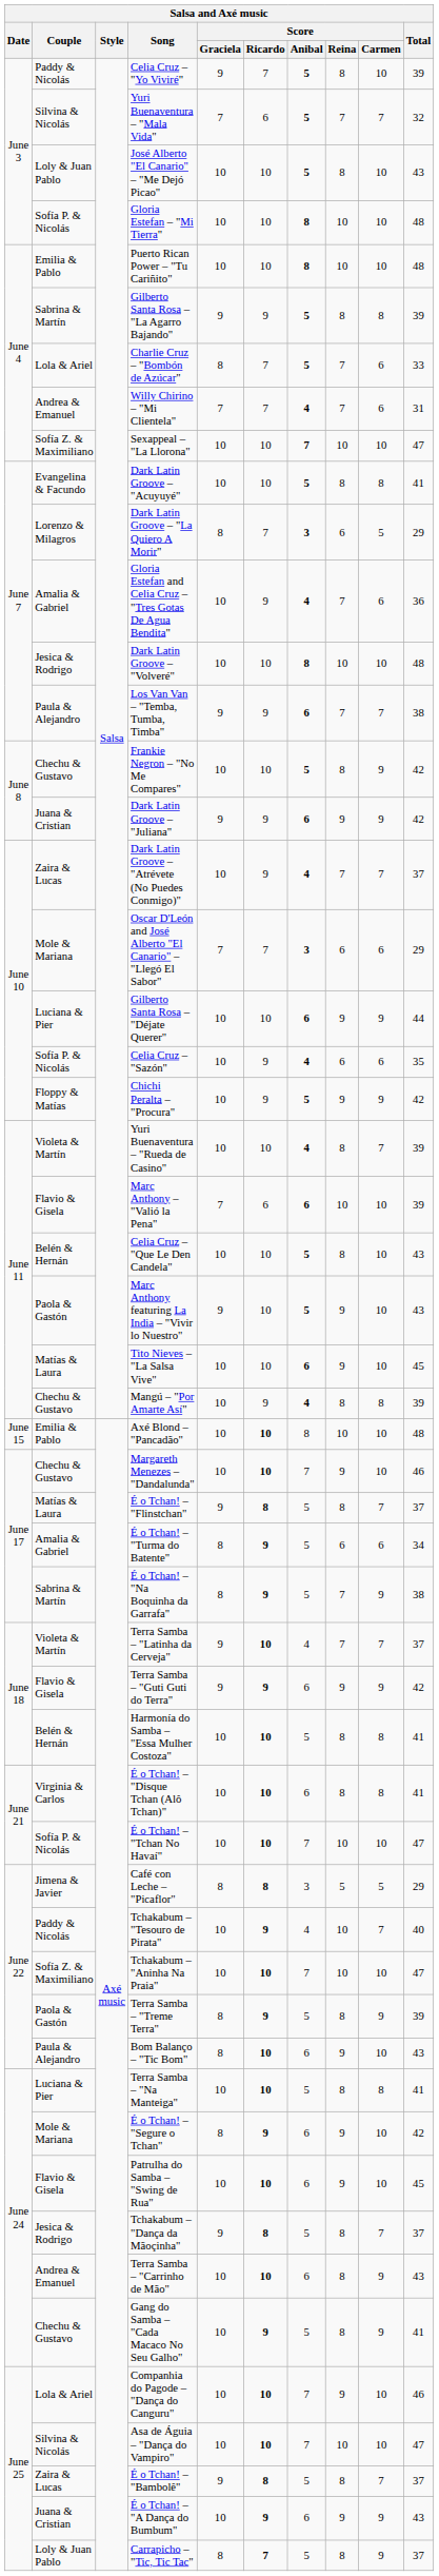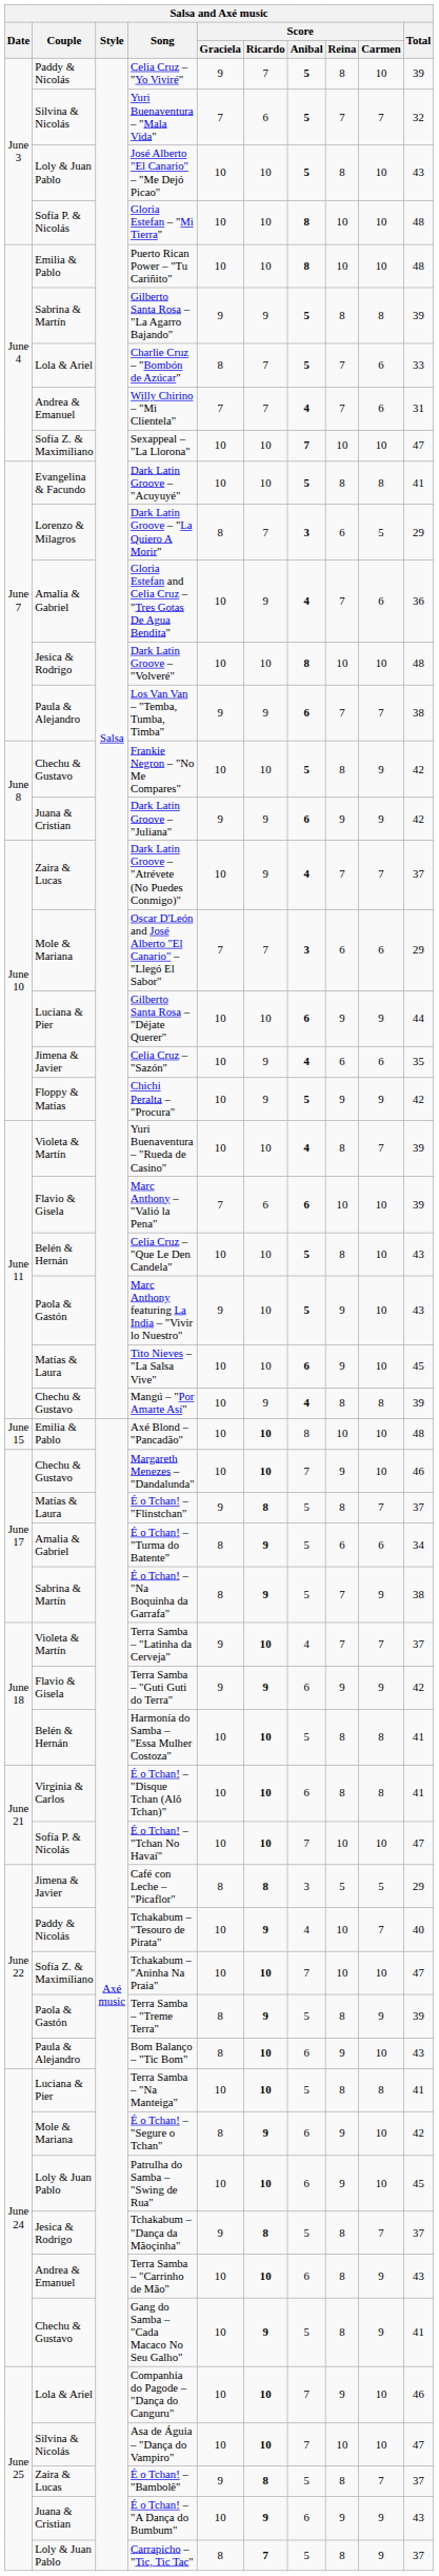 <table class="wikitable collapsible collapsed">
 <tr>
 <th colspan="10" align=center><strong>Salsa and Axé music</strong></th>
 </tr>
 <tr>
 <th rowspan="2">Date</th>
 <th rowspan="2">Couple</th>
 <th rowspan="2">Style</th>
 <th rowspan="2">Song</th>
 <th colspan="5">Score</th>
 <th rowspan="2">Total</th>
 </tr>
 <tr>
 <th>Graciela</th>
 <th>Ricardo</th>
 <th>Anibal</th>
 <th>Reina</th>
 <th>Carmen</th>
 </tr>
 <tr>
 <td rowspan="4" style="text-align:center;">June 3</td>
 <td>Paddy & Nicolás</td>
 <td rowspan="27" style="text-align:center;"><a href='#'>Salsa</a></td>
 <td><a href='#'>Celia Cruz</a> – "<a href='#'>Yo Viviré</a>"</td>
 <td style="text-align:center;">9</td>
 <td style="text-align:center;">7</td>
 <td style="text-align:center;"><strong>5</strong></td>
 <td style="text-align:center;">8</td>
 <td style="text-align:center;">10</td>
 <td style="text-align:center;">39</td>
 </tr>
 <tr>
 <td>Silvina & Nicolás</td>
 <td><a href='#'>Yuri Buenaventura</a> – "<a href='#'>Mala Vida</a>"</td>
 <td style="text-align:center;">7</td>
 <td style="text-align:center;">6</td>
 <td style="text-align:center;"><strong>5</strong></td>
 <td style="text-align:center;">7</td>
 <td style="text-align:center;">7</td>
 <td style="text-align:center;">32</td>
 </tr>
 <tr>
 <td>Loly & Juan Pablo</td>
 <td><a href='#'>José Alberto "El Canario"</a> – "Me Dejó Picao"</td>
 <td style="text-align:center;">10</td>
 <td style="text-align:center;">10</td>
 <td style="text-align:center;"><strong>5</strong></td>
 <td style="text-align:center;">8</td>
 <td style="text-align:center;">10</td>
 <td style="text-align:center;">43</td>
 </tr>
 <tr>
 <td>Sofía P. & Nicolás</td>
 <td><a href='#'>Gloria Estefan</a> – "<a href='#'>Mi Tierra</a>"</td>
 <td style="text-align:center;">10</td>
 <td style="text-align:center;">10</td>
 <td style="text-align:center;"><strong>8</strong></td>
 <td style="text-align:center;">10</td>
 <td style="text-align:center;">10</td>
 <td style="text-align:center;">48</td>
 </tr>
 <tr>
 <td rowspan="5" style="text-align:center;">June 4</td>
 <td>Emilia & Pablo</td>
 <td>Puerto Rican Power – "Tu Cariñito"</td>
 <td style="text-align:center;">10</td>
 <td style="text-align:center;">10</td>
 <td style="text-align:center;"><strong>8</strong></td>
 <td style="text-align:center;">10</td>
 <td style="text-align:center;">10</td>
 <td style="text-align:center;">48</td>
 </tr>
 <tr>
 <td>Sabrina & Martín</td>
 <td><a href='#'>Gilberto Santa Rosa</a> – "La Agarro Bajando"</td>
 <td style="text-align:center;">9</td>
 <td style="text-align:center;">9</td>
 <td style="text-align:center;"><strong>5</strong></td>
 <td style="text-align:center;">8</td>
 <td style="text-align:center;">8</td>
 <td style="text-align:center;">39</td>
 </tr>
 <tr>
 <td>Lola & Ariel</td>
 <td><a href='#'>Charlie Cruz</a> – "<a href='#'>Bombón de Azúcar</a>"</td>
 <td style="text-align:center;">8</td>
 <td style="text-align:center;">7</td>
 <td style="text-align:center;"><strong>5</strong></td>
 <td style="text-align:center;">7</td>
 <td style="text-align:center;">6</td>
 <td style="text-align:center;">33</td>
 </tr>
 <tr>
 <td>Andrea & Emanuel</td>
 <td><a href='#'>Willy Chirino</a> – "Mi Clientela"</td>
 <td style="text-align:center;">7</td>
 <td style="text-align:center;">7</td>
 <td style="text-align:center;"><strong>4</strong></td>
 <td style="text-align:center;">7</td>
 <td style="text-align:center;">6</td>
 <td style="text-align:center;">31</td>
 </tr>
 <tr>
 <td>Sofía Z. & Maximiliano</td>
 <td>Sexappeal – "La Llorona"</td>
 <td style="text-align:center;">10</td>
 <td style="text-align:center;">10</td>
 <td style="text-align:center;"><strong>7</strong></td>
 <td style="text-align:center;">10</td>
 <td style="text-align:center;">10</td>
 <td style="text-align:center;">47</td>
 </tr>
 <tr>
 <td rowspan="5" style="text-align:center;">June 7</td>
 <td>Evangelina & Facundo</td>
 <td><a href='#'>Dark Latin Groove</a> – "Acuyuyé"</td>
 <td style="text-align:center;">10</td>
 <td style="text-align:center;">10</td>
 <td style="text-align:center;"><strong>5</strong></td>
 <td style="text-align:center;">8</td>
 <td style="text-align:center;">8</td>
 <td style="text-align:center;">41</td>
 </tr>
 <tr>
 <td>Lorenzo & Milagros</td>
 <td><a href='#'>Dark Latin Groove</a> – "<a href='#'>La Quiero A Morir</a>"</td>
 <td style="text-align:center;">8</td>
 <td style="text-align:center;">7</td>
 <td style="text-align:center;"><strong>3</strong></td>
 <td style="text-align:center;">6</td>
 <td style="text-align:center;">5</td>
 <td style="text-align:center;">29</td>
 </tr>
 <tr>
 <td>Amalia & Gabriel</td>
 <td><a href='#'>Gloria Estefan</a> and <a href='#'>Celia Cruz</a> – "<a href='#'>Tres Gotas De Agua Bendita</a>"</td>
 <td style="text-align:center;">10</td>
 <td style="text-align:center;">9</td>
 <td style="text-align:center;"><strong>4</strong></td>
 <td style="text-align:center;">7</td>
 <td style="text-align:center;">6</td>
 <td style="text-align:center;">36</td>
 </tr>
 <tr>
 <td>Jesica & Rodrigo</td>
 <td><a href='#'>Dark Latin Groove</a> – "Volveré"</td>
 <td style="text-align:center;">10</td>
 <td style="text-align:center;">10</td>
 <td style="text-align:center;"><strong>8</strong></td>
 <td style="text-align:center;">10</td>
 <td style="text-align:center;">10</td>
 <td style="text-align:center;">48</td>
 </tr>
 <tr>
 <td>Paula & Alejandro</td>
 <td><a href='#'>Los Van Van</a> – "Temba, Tumba, Timba"</td>
 <td style="text-align:center;">9</td>
 <td style="text-align:center;">9</td>
 <td style="text-align:center;"><strong>6</strong></td>
 <td style="text-align:center;">7</td>
 <td style="text-align:center;">7</td>
 <td style="text-align:center;">38</td>
 </tr>
 <tr>
 <td rowspan="2" style="text-align:center;">June 8</td>
 <td>Chechu & Gustavo</td>
 <td><a href='#'>Frankie Negron</a> – "No Me Compares"</td>
 <td style="text-align:center;">10</td>
 <td style="text-align:center;">10</td>
 <td style="text-align:center;"><strong>5</strong></td>
 <td style="text-align:center;">8</td>
 <td style="text-align:center;">9</td>
 <td style="text-align:center;">42</td>
 </tr>
 <tr>
 <td>Juana & Cristian</td>
 <td><a href='#'>Dark Latin Groove</a> – "Juliana"</td>
 <td style="text-align:center;">9</td>
 <td style="text-align:center;">9</td>
 <td style="text-align:center;"><strong>6</strong></td>
 <td style="text-align:center;">9</td>
 <td style="text-align:center;">9</td>
 <td style="text-align:center;">42</td>
 </tr>
 <tr>
 <td rowspan="5" style="text-align:center;">June 10</td>
 <td>Zaira & Lucas</td>
 <td><a href='#'>Dark Latin Groove</a> – "Atrévete (No Puedes Conmigo)"</td>
 <td style="text-align:center;">10</td>
 <td style="text-align:center;">9</td>
 <td style="text-align:center;"><strong>4</strong></td>
 <td style="text-align:center;">7</td>
 <td style="text-align:center;">7</td>
 <td style="text-align:center;">37</td>
 </tr>
 <tr>
 <td>Mole & Mariana</td>
 <td><a href='#'>Oscar D'León</a> and <a href='#'>José Alberto "El Canario"</a> – "Llegó El Sabor"</td>
 <td style="text-align:center;">7</td>
 <td style="text-align:center;">7</td>
 <td style="text-align:center;"><strong>3</strong></td>
 <td style="text-align:center;">6</td>
 <td style="text-align:center;">6</td>
 <td style="text-align:center;">29</td>
 </tr>
 <tr>
 <td>Luciana & Pier</td>
 <td><a href='#'>Gilberto Santa Rosa</a> – "Déjate Querer"</td>
 <td style="text-align:center;">10</td>
 <td style="text-align:center;">10</td>
 <td style="text-align:center;"><strong>6</strong></td>
 <td style="text-align:center;">9</td>
 <td style="text-align:center;">9</td>
 <td style="text-align:center;">44</td>
 </tr>
 <tr>
-<td>Sofía P. & Nicolás</td>
+<td>Jimena & Javier</td>
 <td><a href='#'>Celia Cruz</a> – "Sazón"</td>
 <td style="text-align:center;">10</td>
 <td style="text-align:center;">9</td>
 <td style="text-align:center;"><strong>4</strong></td>
 <td style="text-align:center;">6</td>
 <td style="text-align:center;">6</td>
 <td style="text-align:center;">35</td>
 </tr>
 <tr>
 <td>Floppy & Matías</td>
 <td><a href='#'>Chichi Peralta</a> – "Procura"</td>
 <td style="text-align:center;">10</td>
 <td style="text-align:center;">9</td>
 <td style="text-align:center;"><strong>5</strong></td>
 <td style="text-align:center;">9</td>
 <td style="text-align:center;">9</td>
 <td style="text-align:center;">42</td>
 </tr>
 <tr>
 <td rowspan="6" style="text-align:center;">June 11</td>
 <td>Violeta & Martín</td>
 <td>Yuri Buenaventura – "Rueda de Casino"</td>
 <td style="text-align:center;">10</td>
 <td style="text-align:center;">10</td>
 <td style="text-align:center;"><strong>4</strong></td>
 <td style="text-align:center;">8</td>
 <td style="text-align:center;">7</td>
 <td style="text-align:center;">39</td>
 </tr>
 <tr>
 <td>Flavio & Gisela</td>
 <td><a href='#'>Marc Anthony</a> – "Valió la Pena"</td>
 <td style="text-align:center;">7</td>
 <td style="text-align:center;">6</td>
 <td style="text-align:center;"><strong>6</strong></td>
 <td style="text-align:center;">10</td>
 <td style="text-align:center;">10</td>
 <td style="text-align:center;">39</td>
 </tr>
 <tr>
 <td>Belén & Hernán</td>
 <td><a href='#'>Celia Cruz</a> – "Que Le Den Candela"</td>
 <td style="text-align:center;">10</td>
 <td style="text-align:center;">10</td>
 <td style="text-align:center;"><strong>5</strong></td>
 <td style="text-align:center;">8</td>
 <td style="text-align:center;">10</td>
 <td style="text-align:center;">43</td>
 </tr>
 <tr>
 <td>Paola & Gastón</td>
 <td><a href='#'>Marc Anthony</a> featuring <a href='#'>La India</a> – "Vivir lo Nuestro"</td>
 <td style="text-align:center;">9</td>
 <td style="text-align:center;">10</td>
 <td style="text-align:center;"><strong>5</strong></td>
 <td style="text-align:center;">9</td>
 <td style="text-align:center;">10</td>
 <td style="text-align:center;">43</td>
 </tr>
 <tr>
 <td>Matías & Laura</td>
 <td><a href='#'>Tito Nieves</a> – "La Salsa Vive"</td>
 <td style="text-align:center;">10</td>
 <td style="text-align:center;">10</td>
 <td style="text-align:center;"><strong>6</strong></td>
 <td style="text-align:center;">9</td>
 <td style="text-align:center;">10</td>
 <td style="text-align:center;">45</td>
 </tr>
 <tr>
 <td>Chechu & Gustavo</td>
 <td>Mangú – "<a href='#'>Por Amarte Así</a>"</td>
 <td style="text-align:center;">10</td>
 <td style="text-align:center;">9</td>
 <td style="text-align:center;"><strong>4</strong></td>
 <td style="text-align:center;">8</td>
 <td style="text-align:center;">8</td>
 <td style="text-align:center;">39</td>
 </tr>
 <tr>
 <td style="text-align:center;">June 15</td>
 <td>Emilia & Pablo</td>
 <td rowspan="26" style="text-align:center;"><a href='#'>Axé music</a></td>
 <td>Axé Blond – "Pancadão"</td>
 <td style="text-align:center;">10</td>
 <td style="text-align:center;"><strong>10</strong></td>
 <td style="text-align:center;">8</td>
 <td style="text-align:center;">10</td>
 <td style="text-align:center;">10</td>
 <td style="text-align:center;">48</td>
 </tr>
 <tr>
 <td rowspan="4" style="text-align:center;">June 17</td>
 <td>Chechu & Gustavo</td>
 <td><a href='#'>Margareth Menezes</a> – "Dandalunda"</td>
 <td style="text-align:center;">10</td>
 <td style="text-align:center;"><strong>10</strong></td>
 <td style="text-align:center;">7</td>
 <td style="text-align:center;">9</td>
 <td style="text-align:center;">10</td>
 <td style="text-align:center;">46</td>
 </tr>
 <tr>
 <td>Matías & Laura</td>
 <td><a href='#'>É o Tchan!</a> – "Flinstchan"</td>
 <td style="text-align:center;">9</td>
 <td style="text-align:center;"><strong>8</strong></td>
 <td style="text-align:center;">5</td>
 <td style="text-align:center;">8</td>
 <td style="text-align:center;">7</td>
 <td style="text-align:center;">37</td>
 </tr>
 <tr>
 <td>Amalia & Gabriel</td>
 <td><a href='#'>É o Tchan!</a> – "Turma do Batente"</td>
 <td style="text-align:center;">8</td>
 <td style="text-align:center;"><strong>9</strong></td>
 <td style="text-align:center;">5</td>
 <td style="text-align:center;">6</td>
 <td style="text-align:center;">6</td>
 <td style="text-align:center;">34</td>
 </tr>
 <tr>
 <td>Sabrina & Martín</td>
 <td><a href='#'>É o Tchan!</a> – "Na Boquinha da Garrafa"</td>
 <td style="text-align:center;">8</td>
 <td style="text-align:center;"><strong>9</strong></td>
 <td style="text-align:center;">5</td>
 <td style="text-align:center;">7</td>
 <td style="text-align:center;">9</td>
 <td style="text-align:center;">38</td>
 </tr>
 <tr>
 <td rowspan="3" style="text-align:center;">June 18</td>
 <td>Violeta & Martín</td>
 <td>Terra Samba – "Latinha da Cerveja"</td>
 <td style="text-align:center;">9</td>
 <td style="text-align:center;"><strong>10</strong></td>
 <td style="text-align:center;">4</td>
 <td style="text-align:center;">7</td>
 <td style="text-align:center;">7</td>
 <td style="text-align:center;">37</td>
 </tr>
 <tr>
 <td>Flavio & Gisela</td>
 <td>Terra Samba – "Guti Guti do Terra"</td>
 <td style="text-align:center;">9</td>
 <td style="text-align:center;"><strong>9</strong></td>
 <td style="text-align:center;">6</td>
 <td style="text-align:center;">9</td>
 <td style="text-align:center;">9</td>
 <td style="text-align:center;">42</td>
 </tr>
 <tr>
 <td>Belén & Hernán</td>
 <td>Harmonía do Samba – "Essa Mulher Costoza"</td>
 <td style="text-align:center;">10</td>
 <td style="text-align:center;"><strong>10</strong></td>
 <td style="text-align:center;">5</td>
 <td style="text-align:center;">8</td>
 <td style="text-align:center;">8</td>
 <td style="text-align:center;">41</td>
 </tr>
 <tr>
 <td rowspan="2" style="text-align:center;">June 21</td>
 <td>Virginia & Carlos</td>
 <td><a href='#'>É o Tchan!</a> – "Disque Tchan (Alô Tchan)"</td>
 <td style="text-align:center;">10</td>
 <td style="text-align:center;"><strong>10</strong></td>
 <td style="text-align:center;">6</td>
 <td style="text-align:center;">8</td>
 <td style="text-align:center;">8</td>
 <td style="text-align:center;">41</td>
 </tr>
 <tr>
 <td>Sofía P. & Nicolás</td>
 <td><a href='#'>É o Tchan!</a> – "Tchan No Havaí"</td>
 <td style="text-align:center;">10</td>
 <td style="text-align:center;"><strong>10</strong></td>
 <td style="text-align:center;">7</td>
 <td style="text-align:center;">10</td>
 <td style="text-align:center;">10</td>
 <td style="text-align:center;">47</td>
 </tr>
 <tr>
 <td rowspan="5" style="text-align:center;">June 22</td>
 <td>Jimena & Javier</td>
 <td>Café con Leche – "Picaflor"</td>
 <td style="text-align:center;">8</td>
 <td style="text-align:center;"><strong>8</strong></td>
 <td style="text-align:center;">3</td>
 <td style="text-align:center;">5</td>
 <td style="text-align:center;">5</td>
 <td style="text-align:center;">29</td>
 </tr>
 <tr>
 <td>Paddy & Nicolás</td>
 <td>Tchakabum – "Tesouro de Pirata"</td>
 <td style="text-align:center;">10</td>
 <td style="text-align:center;"><strong>9</strong></td>
 <td style="text-align:center;">4</td>
 <td style="text-align:center;">10</td>
 <td style="text-align:center;">7</td>
 <td style="text-align:center;">40</td>
 </tr>
 <tr>
 <td>Sofía Z. & Maximiliano</td>
 <td>Tchakabum – "Aninha Na Praia"</td>
 <td style="text-align:center;">10</td>
 <td style="text-align:center;"><strong>10</strong></td>
 <td style="text-align:center;">7</td>
 <td style="text-align:center;">10</td>
 <td style="text-align:center;">10</td>
 <td style="text-align:center;">47</td>
 </tr>
 <tr>
 <td>Paola & Gastón</td>
 <td>Terra Samba – "Treme Terra"</td>
 <td style="text-align:center;">8</td>
 <td style="text-align:center;"><strong>9</strong></td>
 <td style="text-align:center;">5</td>
 <td style="text-align:center;">8</td>
 <td style="text-align:center;">9</td>
 <td style="text-align:center;">39</td>
 </tr>
 <tr>
 <td>Paula & Alejandro</td>
 <td>Bom Balanço – "Tic Bom"</td>
 <td style="text-align:center;">8</td>
 <td style="text-align:center;"><strong>10</strong></td>
 <td style="text-align:center;">6</td>
 <td style="text-align:center;">9</td>
 <td style="text-align:center;">10</td>
 <td style="text-align:center;">43</td>
 </tr>
 <tr>
 <td rowspan="6" style="text-align:center;">June 24</td>
 <td>Luciana & Pier</td>
 <td>Terra Samba – "Na Manteiga"</td>
 <td style="text-align:center;">10</td>
 <td style="text-align:center;"><strong>10</strong></td>
 <td style="text-align:center;">5</td>
 <td style="text-align:center;">8</td>
 <td style="text-align:center;">8</td>
 <td style="text-align:center;">41</td>
 </tr>
 <tr>
 <td>Mole & Mariana</td>
 <td><a href='#'>É o Tchan!</a> – "Segure o Tchan"</td>
 <td style="text-align:center;">8</td>
 <td style="text-align:center;"><strong>9</strong></td>
 <td style="text-align:center;">6</td>
 <td style="text-align:center;">9</td>
 <td style="text-align:center;">10</td>
 <td style="text-align:center;">42</td>
 </tr>
 <tr>
-<td>Flavio & Gisela</td>
+<td>Loly & Juan Pablo</td>
 <td>Patrulha do Samba – "Swing de Rua"</td>
 <td style="text-align:center;">10</td>
 <td style="text-align:center;"><strong>10</strong></td>
 <td style="text-align:center;">6</td>
 <td style="text-align:center;">9</td>
 <td style="text-align:center;">10</td>
 <td style="text-align:center;">45</td>
 </tr>
 <tr>
 <td>Jesica & Rodrigo</td>
 <td>Tchakabum – "Dança da Mãoçinha"</td>
 <td style="text-align:center;">9</td>
 <td style="text-align:center;"><strong>8</strong></td>
 <td style="text-align:center;">5</td>
 <td style="text-align:center;">8</td>
 <td style="text-align:center;">7</td>
 <td style="text-align:center;">37</td>
 </tr>
 <tr>
 <td>Andrea & Emanuel</td>
 <td>Terra Samba – "Carrinho de Mão"</td>
 <td style="text-align:center;">10</td>
 <td style="text-align:center;"><strong>10</strong></td>
 <td style="text-align:center;">6</td>
 <td style="text-align:center;">8</td>
 <td style="text-align:center;">9</td>
 <td style="text-align:center;">43</td>
 </tr>
 <tr>
 <td>Chechu & Gustavo</td>
 <td>Gang do Samba – "Cada Macaco No Seu Galho"</td>
 <td style="text-align:center;">10</td>
 <td style="text-align:center;"><strong>9</strong></td>
 <td style="text-align:center;">5</td>
 <td style="text-align:center;">8</td>
 <td style="text-align:center;">9</td>
 <td style="text-align:center;">41</td>
 </tr>
 <tr>
 <td rowspan="5" style="text-align:center;">June 25</td>
 <td>Lola & Ariel</td>
 <td>Companhia do Pagode – "Dança do Canguru"</td>
 <td style="text-align:center;">10</td>
 <td style="text-align:center;"><strong>10</strong></td>
 <td style="text-align:center;">7</td>
 <td style="text-align:center;">9</td>
 <td style="text-align:center;">10</td>
 <td style="text-align:center;">46</td>
 </tr>
 <tr>
 <td>Silvina & Nicolás</td>
 <td>Asa de Águia – "Dança do Vampiro"</td>
 <td style="text-align:center;">10</td>
 <td style="text-align:center;"><strong>10</strong></td>
 <td style="text-align:center;">7</td>
 <td style="text-align:center;">10</td>
 <td style="text-align:center;">10</td>
 <td style="text-align:center;">47</td>
 </tr>
 <tr>
 <td>Zaira & Lucas</td>
 <td><a href='#'>É o Tchan!</a> – "Bambolê"</td>
 <td style="text-align:center;">9</td>
 <td style="text-align:center;"><strong>8</strong></td>
 <td style="text-align:center;">5</td>
 <td style="text-align:center;">8</td>
 <td style="text-align:center;">7</td>
 <td style="text-align:center;">37</td>
 </tr>
 <tr>
 <td>Juana & Cristian</td>
 <td><a href='#'>É o Tchan!</a> – "A Dança do Bumbum"</td>
 <td style="text-align:center;">10</td>
 <td style="text-align:center;"><strong>9</strong></td>
 <td style="text-align:center;">6</td>
 <td style="text-align:center;">9</td>
 <td style="text-align:center;">9</td>
 <td style="text-align:center;">43</td>
 </tr>
 <tr>
 <td>Loly & Juan Pablo</td>
 <td><a href='#'>Carrapicho</a> – "<a href='#'>Tic, Tic Tac</a>"</td>
 <td style="text-align:center;">8</td>
 <td style="text-align:center;"><strong>7</strong></td>
 <td style="text-align:center;">5</td>
 <td style="text-align:center;">8</td>
 <td style="text-align:center;">9</td>
 <td style="text-align:center;">37</td>
 </tr>
 </table>
